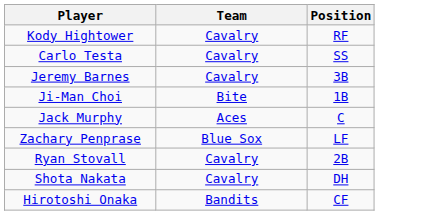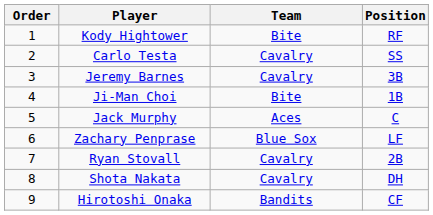 <table class="wikitable" style="text-align:center;">
 <tr>
+<th scope="col" width=50>Order</th>
 <th scope="col" width=150>Player</th>
 <th scope="col" width=150>Team</th>
 <th scope="col" width=50>Position</th>
 </tr>
 <tr>
+<td>1</td>
 <td><a href='#'>Kody Hightower</a></td>
-<td><a href='#'>Cavalry</a></td>
+<td><a href='#'>Bite</a></td>
 <td><a href='#'>RF</a></td>
 </tr>
 <tr>
+<td>2</td>
 <td><a href='#'>Carlo Testa</a></td>
 <td><a href='#'>Cavalry</a></td>
 <td><a href='#'>SS</a></td>
 </tr>
 <tr>
+<td>3</td>
 <td><a href='#'>Jeremy Barnes</a></td>
 <td><a href='#'>Cavalry</a></td>
 <td><a href='#'>3B</a></td>
 </tr>
 <tr>
+<td>4</td>
 <td><a href='#'>Ji-Man Choi</a></td>
 <td><a href='#'>Bite</a></td>
 <td><a href='#'>1B</a></td>
 </tr>
 <tr>
+<td>5</td>
 <td><a href='#'>Jack Murphy</a></td>
 <td><a href='#'>Aces</a></td>
 <td><a href='#'>C</a></td>
 </tr>
 <tr>
+<td>6</td>
 <td><a href='#'>Zachary Penprase</a></td>
 <td><a href='#'>Blue Sox</a></td>
 <td><a href='#'>LF</a></td>
 </tr>
 <tr>
+<td>7</td>
 <td><a href='#'>Ryan Stovall</a></td>
 <td><a href='#'>Cavalry</a></td>
 <td><a href='#'>2B</a></td>
 </tr>
 <tr>
+<td>8</td>
 <td><a href='#'>Shota Nakata</a></td>
 <td><a href='#'>Cavalry</a></td>
 <td><a href='#'>DH</a></td>
 </tr>
 <tr>
+<td>9</td>
 <td><a href='#'>Hirotoshi Onaka</a></td>
 <td><a href='#'>Bandits</a></td>
 <td><a href='#'>CF</a></td>
 </tr>
 </table>
